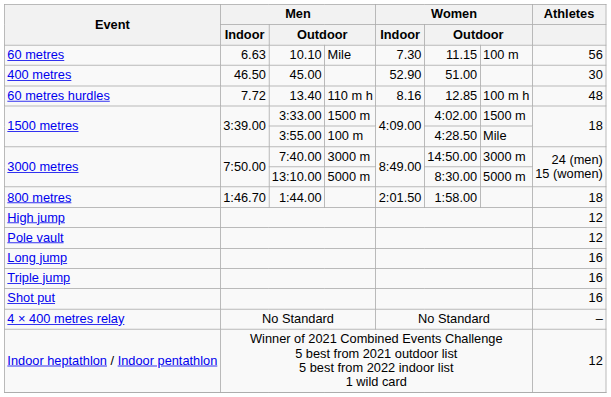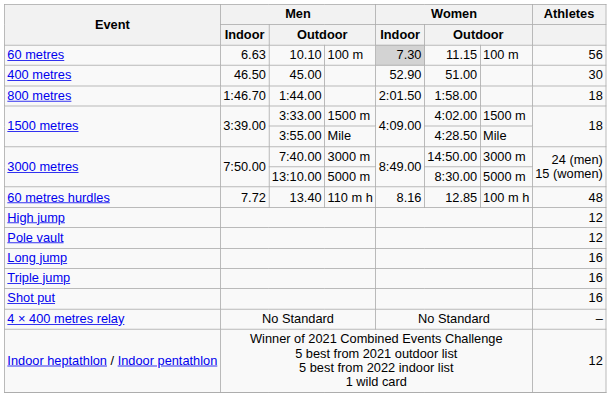 <table class="wikitable" style="text-align:right;">
 <tr>
 <th rowspan=2>Event</th>
 <th colspan=3>Men</th>
 <th colspan=3>Women</th>
 <th>Athletes</th>
 </tr>
 <tr>
 <th>Indoor</th>
 <th colspan=2>Outdoor</th>
 <th>Indoor</th>
 <th colspan=2>Outdoor</th>
 <th></th>
 </tr>
 <tr>
 <td style="text-align:left;"><a href='#'>60 metres</a></td>
 <td>6.63</td>
 <td>10.10</td>
-<td style="text-align:left;">Mile</td>
-<td>7.30</td>
+<td style="text-align:left;">100 m</td>
+<td style="background: lightgrey;">7.30</td>
 <td>11.15</td>
 <td style="text-align:left;">100 m</td>
 <td>56</td>
 </tr>
 <tr>
 <td style="text-align:left;"><a href='#'>400 metres</a></td>
 <td>46.50</td>
 <td>45.00</td>
 <td></td>
 <td>52.90</td>
 <td>51.00</td>
 <td></td>
 <td>30</td>
 </tr>
 <tr>
-<td style="text-align:left;"><a href='#'>60 metres hurdles</a></td>
-<td>7.72</td>
-<td>13.40</td>
-<td style="text-align:left;">110 m h</td>
-<td>8.16</td>
-<td>12.85</td>
-<td style="text-align:left;">100 m h</td>
-<td>48</td>
+<td style="text-align:left;"><a href='#'>800 metres</a></td>
+<td>1:46.70</td>
+<td>1:44.00</td>
+<td></td>
+<td>2:01.50</td>
+<td>1:58.00</td>
+<td></td>
+<td>18</td>
 </tr>
 <tr>
 <td style="text-align:left;" rowspan=2><a href='#'>1500 metres</a></td>
 <td rowspan=2>3:39.00</td>
 <td>3:33.00</td>
 <td style="text-align:left;">1500 m</td>
 <td rowspan=2>4:09.00</td>
 <td>4:02.00</td>
 <td style="text-align:left;">1500 m</td>
 <td rowspan=2>18</td>
 </tr>
 <tr>
 <td>3:55.00</td>
-<td style="text-align:left;">100 m</td>
+<td style="text-align:left;">Mile</td>
 <td>4:28.50</td>
 <td style="text-align:left;">Mile</td>
 </tr>
 <tr>
 <td style="text-align:left;" rowspan=2><a href='#'>3000 metres</a></td>
 <td rowspan=2>7:50.00</td>
 <td>7:40.00</td>
 <td style="text-align:left;">3000 m</td>
 <td rowspan=2>8:49.00</td>
 <td>14:50.00</td>
 <td style="text-align:left;">3000 m</td>
 <td rowspan=2>24 (men)<br>15 (women)</td>
 </tr>
 <tr>
 <td>13:10.00</td>
 <td style="text-align:left;">5000 m</td>
 <td>8:30.00</td>
 <td style="text-align:left;">5000 m</td>
 </tr>
 <tr>
-<td style="text-align:left;"><a href='#'>800 metres</a></td>
-<td>1:46.70</td>
-<td>1:44.00</td>
-<td></td>
-<td>2:01.50</td>
-<td>1:58.00</td>
-<td></td>
-<td>18</td>
+<td style="text-align:left;"><a href='#'>60 metres hurdles</a></td>
+<td>7.72</td>
+<td>13.40</td>
+<td style="text-align:left;">110 m h</td>
+<td>8.16</td>
+<td>12.85</td>
+<td style="text-align:left;">100 m h</td>
+<td>48</td>
 </tr>
 <tr>
 <td style="text-align:left;"><a href='#'>High jump</a></td>
 <td style="text-align:center;" colspan=3></td>
 <td style="text-align:center;" colspan=3></td>
 <td>12</td>
 </tr>
 <tr>
 <td style="text-align:left;"><a href='#'>Pole vault</a></td>
 <td style="text-align:center;" colspan=3></td>
 <td style="text-align:center;" colspan=3></td>
 <td>12</td>
 </tr>
 <tr>
 <td style="text-align:left;"><a href='#'>Long jump</a></td>
 <td style="text-align:center;" colspan=3></td>
 <td style="text-align:center;" colspan=3></td>
 <td>16</td>
 </tr>
 <tr>
 <td style="text-align:left;"><a href='#'>Triple jump</a></td>
 <td style="text-align:center;" colspan=3></td>
 <td style="text-align:center;" colspan=3></td>
 <td>16</td>
 </tr>
 <tr>
 <td style="text-align:left;"><a href='#'>Shot put</a></td>
 <td style="text-align:center;" colspan=3></td>
 <td style="text-align:center;" colspan=3></td>
 <td>16</td>
 </tr>
 <tr>
 <td style="text-align:left;"><a href='#'>4 × 400 metres relay</a></td>
 <td style="text-align:center;" colspan=3>No Standard</td>
 <td style="text-align:center;" colspan=3>No Standard</td>
 <td>–</td>
 </tr>
 <tr>
 <td style="text-align:left;"><a href='#'>Indoor heptathlon</a> / <a href='#'>Indoor pentathlon</a></td>
 <td style="text-align:center;" colspan=6>Winner of 2021 Combined	Events	Challenge<br>5 best from 2021 outdoor list<br>5 best from 2022 indoor list<br>1 wild card</td>
 <td>12</td>
 </tr>
 <tr>
 </tr>
 </table>
